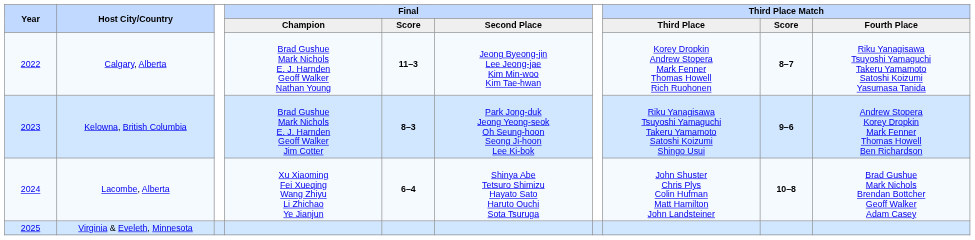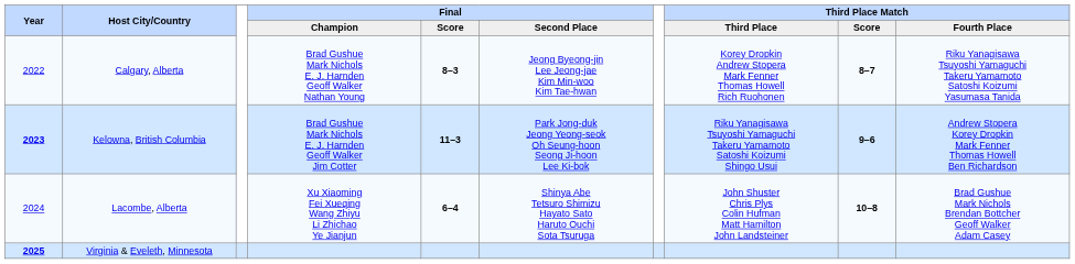 <table border=1 style="border-collapse:collapse; font-size:90%;" cellpadding=3 cellspacing=0 width=100%>
 <tr bgcolor=#C1D8FF>
 <th rowspan=2 width=5%>Year</th>
 <th rowspan=2 width=15%>Host City/Country</th>
 <th width=1% rowspan=5 bgcolor=ffffff></th>
 <th colspan=3>Final</th>
 <th width=1% rowspan=5 bgcolor=ffffff></th>
 <th colspan=3>Third Place Match</th>
 </tr>
 <tr bgcolor=#EFEFEF>
 <th width=15%>Champion</th>
 <th width=5%>Score</th>
 <th width=15%>Second Place</th>
 <th width=15%>Third Place</th>
 <th width=5%>Score</th>
 <th width=15%>Fourth Place</th>
 </tr>
 <tr align=center bgcolor=#F5FAFF>
 <td><a href='#'>2022</a></td>
 <td><a href='#'>Calgary</a>, <a href='#'>Alberta</a></td>
 <td><strong></strong> <br><a href='#'>Brad Gushue</a><br><a href='#'>Mark Nichols</a><br><a href='#'>E. J. Harnden</a><br><a href='#'>Geoff Walker</a><br><a href='#'>Nathan Young</a></td>
-<td><strong>11–3</strong></td>
+<td><strong>8–3</strong></td>
 <td><strong></strong> <br><a href='#'>Jeong Byeong-jin</a><br><a href='#'>Lee Jeong-jae</a><br><a href='#'>Kim Min-woo</a><br><a href='#'>Kim Tae-hwan</a></td>
 <td><strong></strong> <br><a href='#'>Korey Dropkin</a><br><a href='#'>Andrew Stopera</a><br><a href='#'>Mark Fenner</a><br><a href='#'>Thomas Howell</a><br><a href='#'>Rich Ruohonen</a></td>
 <td><strong>8–7</strong></td>
 <td><strong></strong> <br><a href='#'>Riku Yanagisawa</a><br> <a href='#'>Tsuyoshi Yamaguchi</a><br><a href='#'>Takeru Yamamoto</a><br><a href='#'>Satoshi Koizumi</a><br><a href='#'>Yasumasa Tanida</a></td>
 </tr>
 <tr align=center bgcolor=#D0E7FF>
-<td><a href='#'>2023</a></td>
+<td><strong><a href='#'>2023</a></strong></td>
 <td><a href='#'>Kelowna</a>, <a href='#'>British Columbia</a></td>
 <td><strong></strong> <br><a href='#'>Brad Gushue</a><br><a href='#'>Mark Nichols</a><br><a href='#'>E. J. Harnden</a><br><a href='#'>Geoff Walker</a><br><a href='#'>Jim Cotter</a></td>
-<td><strong>8–3</strong></td>
+<td><strong>11–3</strong></td>
 <td><strong></strong> <br><a href='#'>Park Jong-duk</a><br><a href='#'>Jeong Yeong-seok</a><br><a href='#'>Oh Seung-hoon</a><br><a href='#'>Seong Ji-hoon</a><br><a href='#'>Lee Ki-bok</a></td>
 <td><strong></strong> <br><a href='#'>Riku Yanagisawa</a><br> <a href='#'>Tsuyoshi Yamaguchi</a><br><a href='#'>Takeru Yamamoto</a><br><a href='#'>Satoshi Koizumi</a><br><a href='#'>Shingo Usui</a></td>
 <td><strong>9–6</strong></td>
 <td><strong></strong> <br><a href='#'>Andrew Stopera</a><br><a href='#'>Korey Dropkin</a><br><a href='#'>Mark Fenner</a><br><a href='#'>Thomas Howell</a><br><a href='#'>Ben Richardson</a></td>
 </tr>
 <tr align=center bgcolor=#F5FAFF>
 <td><a href='#'>2024</a></td>
 <td><a href='#'>Lacombe</a>, <a href='#'>Alberta</a></td>
 <td><strong></strong> <br><a href='#'>Xu Xiaoming</a><br><a href='#'>Fei Xueqing</a><br><a href='#'>Wang Zhiyu</a><br><a href='#'>Li Zhichao</a><br><a href='#'>Ye Jianjun</a></td>
 <td><strong>6–4</strong></td>
 <td><strong></strong> <br><a href='#'>Shinya Abe</a><br><a href='#'>Tetsuro Shimizu</a><br><a href='#'>Hayato Sato</a><br><a href='#'>Haruto Ouchi</a><br><a href='#'>Sota Tsuruga</a></td>
 <td><strong></strong> <br><a href='#'>John Shuster</a><br><a href='#'>Chris Plys</a><br><a href='#'>Colin Hufman</a><br><a href='#'>Matt Hamilton</a><br><a href='#'>John Landsteiner</a></td>
 <td><strong>10–8</strong></td>
 <td><strong></strong> <br><a href='#'>Brad Gushue</a><br><a href='#'>Mark Nichols</a><br><a href='#'>Brendan Bottcher</a><br><a href='#'>Geoff Walker</a><br><a href='#'>Adam Casey</a></td>
 </tr>
 <tr align=center bgcolor=#D0E7FF>
-<td><a href='#'>2025</a></td>
+<td><strong><a href='#'>2025</a></strong></td>
 <td><a href='#'>Virginia</a> & <a href='#'>Eveleth</a>, <a href='#'>Minnesota</a></td>
 <td></td>
 <td></td>
 <td></td>
 <td></td>
 <td></td>
 <td></td>
 <td></td>
 <td></td>
 </tr>
 </table>
